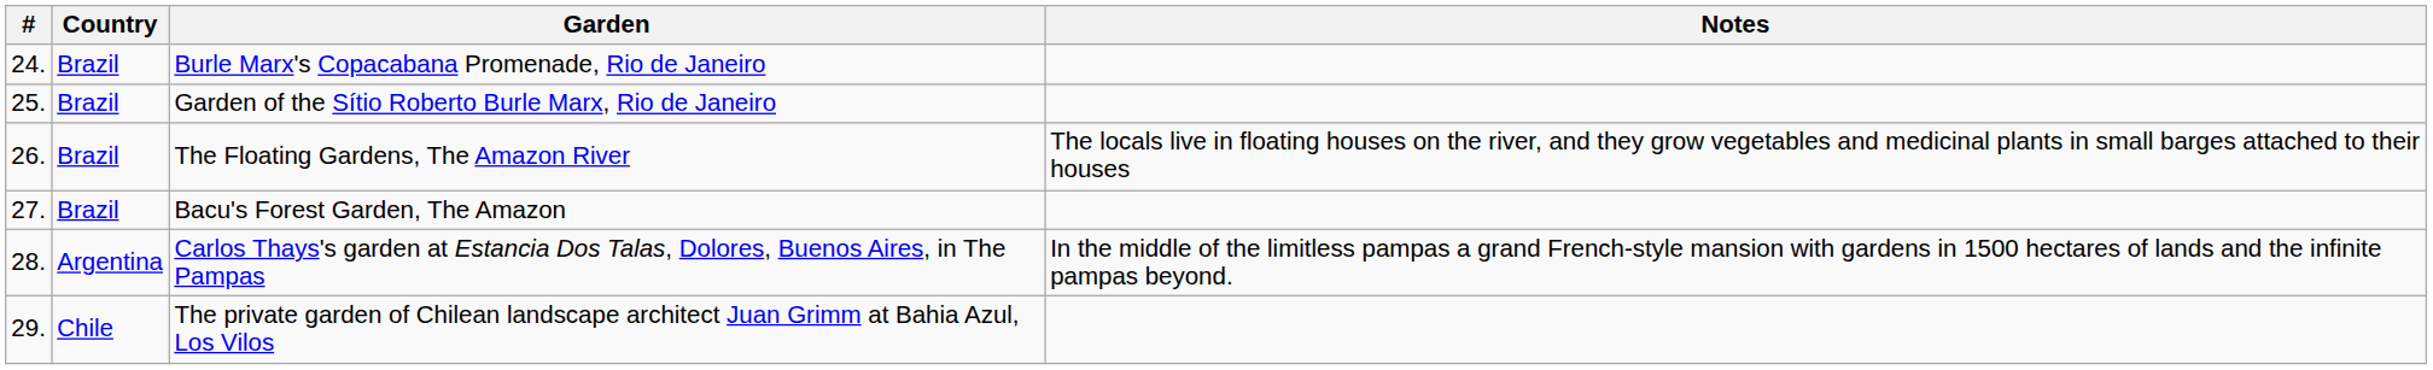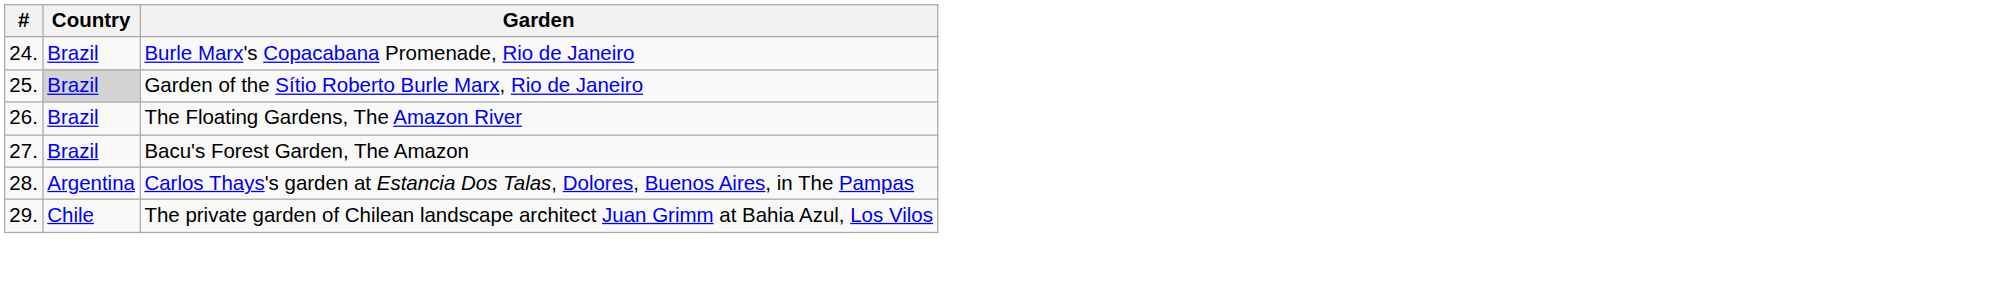 <table class="wikitable">
 <tr>
 <th>#</th>
 <th>Country</th>
 <th>Garden</th>
-<th>Notes</th>
 </tr>
 <tr>
 <td>24.</td>
 <td> <a href='#'>Brazil</a></td>
 <td><a href='#'>Burle Marx</a>'s <a href='#'>Copacabana</a> Promenade, <a href='#'>Rio de Janeiro</a></td>
-<td></td>
 </tr>
 <tr>
 <td>25.</td>
-<td> <a href='#'>Brazil</a></td>
+<td style="background: lightgrey;"> <a href='#'>Brazil</a></td>
 <td>Garden of the <a href='#'>Sítio Roberto Burle Marx</a>, <a href='#'>Rio de Janeiro</a></td>
-<td></td>
 </tr>
 <tr>
 <td>26.</td>
 <td> <a href='#'>Brazil</a></td>
 <td>The Floating Gardens, The <a href='#'>Amazon River</a></td>
-<td>The locals live in floating houses on the river, and they grow vegetables and medicinal plants in small barges attached to their houses</td>
 </tr>
 <tr>
 <td>27.</td>
 <td> <a href='#'>Brazil</a></td>
 <td>Bacu's Forest Garden, The Amazon</td>
-<td></td>
 </tr>
 <tr>
 <td>28.</td>
 <td> <a href='#'>Argentina</a></td>
 <td><a href='#'>Carlos Thays</a>'s garden at <em>Estancia Dos Talas</em>, <a href='#'>Dolores</a>, <a href='#'>Buenos Aires</a>, in The <a href='#'>Pampas</a></td>
-<td>In the middle of the limitless pampas a grand French-style mansion with gardens in 1500 hectares of lands and the infinite pampas beyond. </td>
 </tr>
 <tr>
 <td>29.</td>
 <td> <a href='#'>Chile</a></td>
 <td>The private garden of Chilean landscape architect <a href='#'>Juan Grimm</a> at Bahia Azul, <a href='#'>Los Vilos</a></td>
-<td></td>
 </tr>
 </table>
